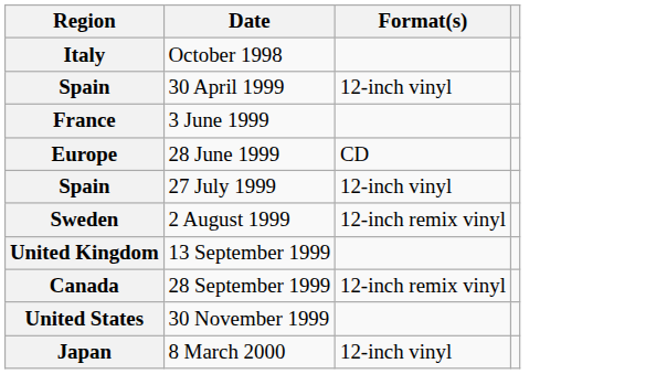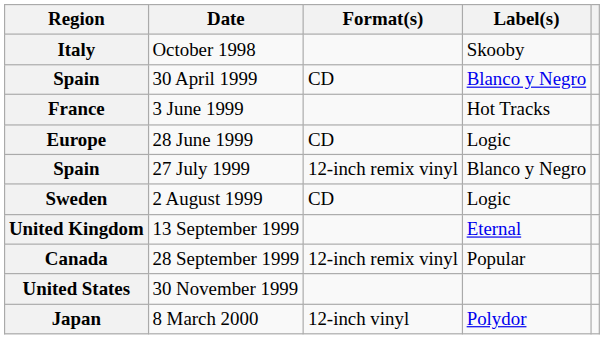 <table class="wikitable plainrowheaders">
 <tr>
 <th scope="col">Region</th>
 <th scope="col">Date</th>
 <th scope="col">Format(s)</th>
+<th scope="col">Label(s)</th>
 <th scope="col"></th>
 </tr>
 <tr>
 <th scope="row">Italy</th>
 <td>October 1998</td>
 <td></td>
+<td>Skooby</td>
 <td align="center"></td>
 </tr>
 <tr>
 <th scope="row">Spain</th>
 <td>30 April 1999</td>
-<td>12-inch vinyl</td>
+<td>CD</td>
+<td><a href='#'>Blanco y Negro</a></td>
 <td align="center"></td>
 </tr>
 <tr>
 <th scope="row">France</th>
 <td>3 June 1999</td>
 <td></td>
+<td>Hot Tracks</td>
 <td align="center"></td>
 </tr>
 <tr>
 <th scope="row">Europe</th>
 <td>28 June 1999</td>
 <td>CD</td>
+<td>Logic</td>
 <td align="center"></td>
 </tr>
 <tr>
 <th scope="row">Spain</th>
 <td>27 July 1999</td>
-<td>12-inch vinyl</td>
+<td>12-inch remix vinyl</td>
+<td>Blanco y Negro</td>
 <td align="center"></td>
 </tr>
 <tr>
 <th scope="row">Sweden</th>
 <td>2 August 1999</td>
-<td>12-inch remix vinyl</td>
+<td>CD</td>
+<td>Logic</td>
 <td align="center"></td>
 </tr>
 <tr>
 <th scope="row">United Kingdom</th>
 <td>13 September 1999</td>
 <td></td>
+<td><a href='#'>Eternal</a></td>
 <td align="center"></td>
 </tr>
 <tr>
 <th scope="row">Canada</th>
 <td>28 September 1999</td>
 <td>12-inch remix vinyl</td>
+<td>Popular</td>
 <td align="center"></td>
 </tr>
 <tr>
 <th scope="row">United States</th>
 <td>30 November 1999</td>
+<td></td>
 <td></td>
 <td align="center"></td>
 </tr>
 <tr>
 <th scope="row">Japan</th>
 <td>8 March 2000</td>
 <td>12-inch vinyl</td>
+<td><a href='#'>Polydor</a></td>
 <td align="center"></td>
 </tr>
 </table>
